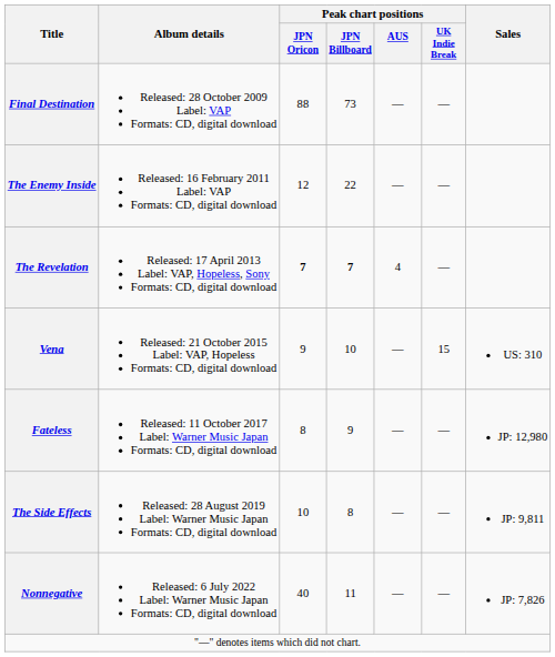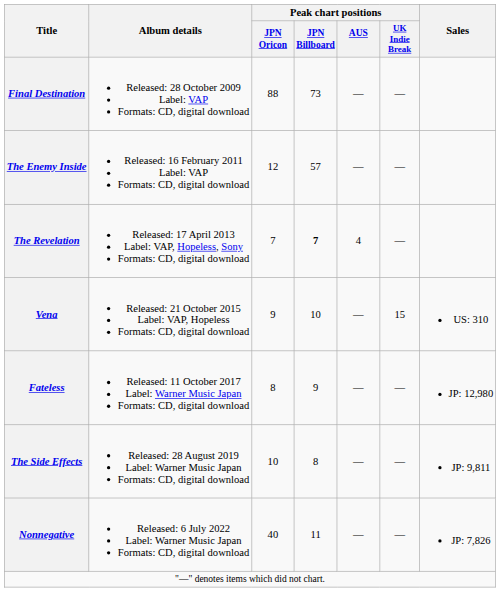 <table class="wikitable plainrowheaders" style="text-align:center;">
 <tr>
 <th scope="col" rowspan="2">Title</th>
 <th scope="col" rowspan="2">Album details</th>
 <th scope="col" colspan="4">Peak chart positions</th>
 <th scope="col" rowspan="2">Sales</th>
 </tr>
 <tr>
 <th scope="col" style="width:4em;font-size:90%;"><a href='#'>JPN<br>Oricon</a><br></th>
 <th scope="col" style="width:4em;font-size:90%;"><a href='#'>JPN<br>Billboard</a></th>
 <th scope="col" style="width:4em;font-size:90%;"><a href='#'>AUS<br></a><br></th>
 <th scope="col" style="width:4em;font-size:85%"><a href='#'>UK<br>Indie<br>Break</a><br></th>
 </tr>
 <tr>
 <th scope="row"><em><a href='#'>Final Destination</a></em></th>
 <td><br><ul><li>Released: 28 October 2009</li><li>Label: <a href='#'>VAP</a></li><li>Formats: CD, digital download</li></ul></td>
 <td>88</td>
 <td>73</td>
 <td>—</td>
 <td>—</td>
 <td></td>
 </tr>
 <tr>
 <th scope="row"><em><a href='#'>The Enemy Inside</a></em></th>
 <td><br><ul><li>Released: 16 February 2011</li><li>Label: VAP</li><li>Formats: CD, digital download</li></ul></td>
 <td>12</td>
-<td>22</td>
+<td>57</td>
 <td>—</td>
 <td>—</td>
 <td></td>
 </tr>
 <tr>
 <th scope="row"><em><a href='#'>The Revelation</a></em></th>
 <td><br><ul><li>Released: 17 April 2013</li><li>Label: VAP, <a href='#'>Hopeless</a>, <a href='#'>Sony</a></li><li>Formats: CD, digital download</li></ul></td>
-<td><strong>7</strong></td>
+<td>7</td>
 <td><strong>7</strong></td>
 <td>4</td>
 <td>—</td>
 <td></td>
 </tr>
 <tr>
 <th scope="row"><em><a href='#'>Vena</a></em></th>
 <td><br><ul><li>Released: 21 October 2015</li><li>Label: VAP, Hopeless</li><li>Formats: CD, digital download</li></ul></td>
 <td>9</td>
 <td>10</td>
 <td>—</td>
 <td>15</td>
 <td><br><ul><li>US: 310</li></ul></td>
 </tr>
 <tr>
 <th scope="row"><em><a href='#'>Fateless</a></em></th>
 <td><br><ul><li>Released: 11 October 2017</li><li>Label: <a href='#'>Warner Music Japan</a></li><li>Formats: CD, digital download</li></ul></td>
 <td>8</td>
 <td>9</td>
 <td>—</td>
 <td>—</td>
 <td><br><ul><li>JP: 12,980</li></ul></td>
 </tr>
 <tr>
 <th scope="row"><em><a href='#'>The Side Effects</a></em></th>
 <td><br><ul><li>Released: 28 August 2019</li><li>Label: Warner Music Japan</li><li>Formats: CD, digital download</li></ul></td>
 <td>10</td>
 <td>8</td>
 <td>—</td>
 <td>—</td>
 <td><br><ul><li>JP: 9,811</li></ul></td>
 </tr>
 <tr>
 <th scope="row"><em><a href='#'>Nonnegative</a></em></th>
 <td><br><ul><li>Released: 6 July 2022</li><li>Label: Warner Music Japan</li><li>Formats: CD, digital download</li></ul></td>
 <td>40</td>
 <td>11</td>
 <td>—</td>
 <td>—</td>
 <td><br><ul><li>JP: 7,826</li></ul></td>
 </tr>
 <tr>
 <td colspan="12" align="center" style="font-size:90%;">"—" denotes items which did not chart.</td>
 </tr>
 </table>
